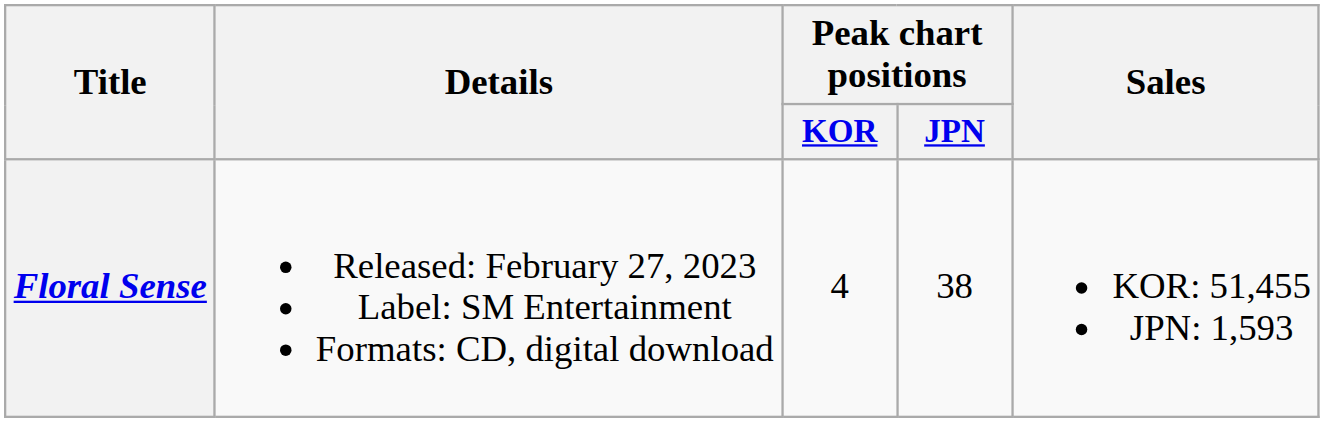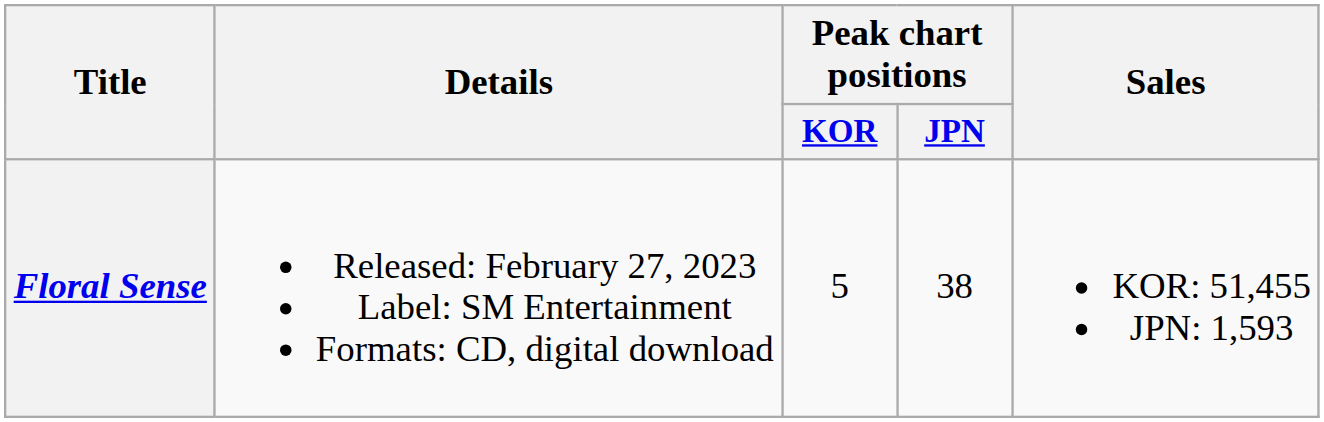 <table class="wikitable plainrowheaders" style="text-align:center;">
 <tr>
 <th rowspan="2">Title</th>
 <th rowspan="2">Details</th>
 <th colspan="2">Peak chart positions</th>
 <th rowspan="2">Sales</th>
 </tr>
 <tr>
 <th style="width:3em;font-size:90%;"><a href='#'>KOR</a><br></th>
 <th style="width:3em;font-size:90%;"><a href='#'>JPN</a><br></th>
 </tr>
 <tr>
 <th scope="row"><em><a href='#'>Floral Sense</a></em></th>
 <td><br><ul><li>Released: February 27, 2023</li><li>Label: SM Entertainment</li><li>Formats: CD, digital download</li></ul></td>
-<td>4</td>
+<td>5</td>
 <td>38</td>
 <td><br><ul><li>KOR: 51,455</li><li>JPN: 1,593</li></ul></td>
 </tr>
 </table>
